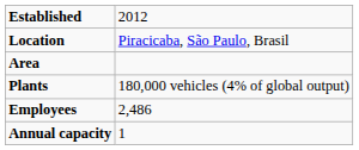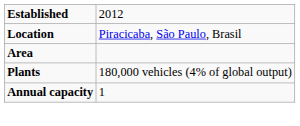 <table class="wikitable">
 <tr>
 <td><strong>Established</strong></td>
 <td>2012</td>
 </tr>
 <tr>
 <td><strong>Location</strong></td>
 <td><a href='#'>Piracicaba</a>, <a href='#'>São Paulo</a>, Brasil</td>
 </tr>
 <tr>
 <td><strong>Area</strong></td>
 <td></td>
 </tr>
 <tr>
 <td><strong>Plants</strong></td>
 <td>180,000 vehicles (4% of global output)</td>
 </tr>
 <tr>
-<td><strong>Employees</strong></td>
-<td>2,486</td>
-</tr>
-<tr>
 <td><strong>Annual capacity</strong></td>
 <td>1</td>
 </tr>
 </table>
